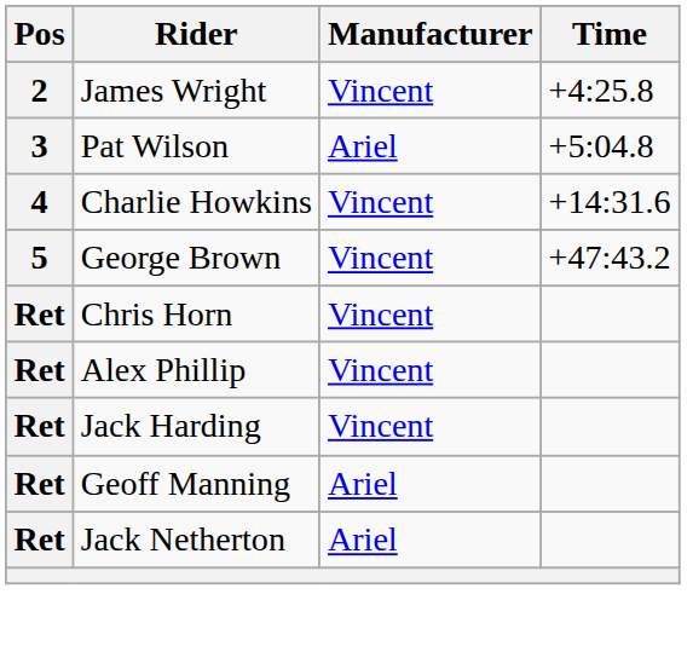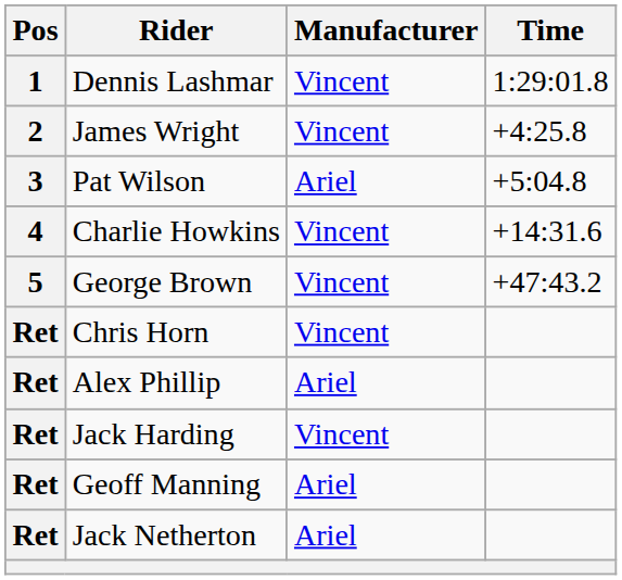 <table class="wikitable" style="font-size: 95%;">
 <tr>
 <th>Pos</th>
 <th>Rider</th>
 <th>Manufacturer</th>
 <th>Time</th>
+</tr>
+<tr>
+<th>1</th>
+<td>Dennis Lashmar</td>
+<td><a href='#'>Vincent</a></td>
+<td>1:29:01.8</td>
 </tr>
 <tr>
 <th>2</th>
 <td>James Wright</td>
 <td><a href='#'>Vincent</a></td>
 <td>+4:25.8</td>
 </tr>
 <tr>
 <th>3</th>
 <td>Pat Wilson</td>
 <td><a href='#'>Ariel</a></td>
 <td>+5:04.8</td>
 </tr>
 <tr>
 <th>4</th>
 <td>Charlie Howkins</td>
 <td><a href='#'>Vincent</a></td>
 <td>+14:31.6</td>
 </tr>
 <tr>
 <th>5</th>
 <td>George Brown</td>
 <td><a href='#'>Vincent</a></td>
 <td>+47:43.2</td>
 </tr>
 <tr>
 <th>Ret</th>
 <td>Chris Horn</td>
 <td><a href='#'>Vincent</a></td>
 <td></td>
 </tr>
 <tr>
 <th>Ret</th>
 <td>Alex Phillip</td>
-<td><a href='#'>Vincent</a></td>
+<td><a href='#'>Ariel</a></td>
 <td></td>
 </tr>
 <tr>
 <th>Ret</th>
 <td>Jack Harding</td>
 <td><a href='#'>Vincent</a></td>
 <td></td>
 </tr>
 <tr>
 <th>Ret</th>
 <td>Geoff Manning</td>
 <td><a href='#'>Ariel</a></td>
 <td></td>
 </tr>
 <tr>
 <th>Ret</th>
 <td>Jack Netherton</td>
 <td><a href='#'>Ariel</a></td>
 <td></td>
 </tr>
 <tr>
 <th colspan=4></th>
 </tr>
 </table>
